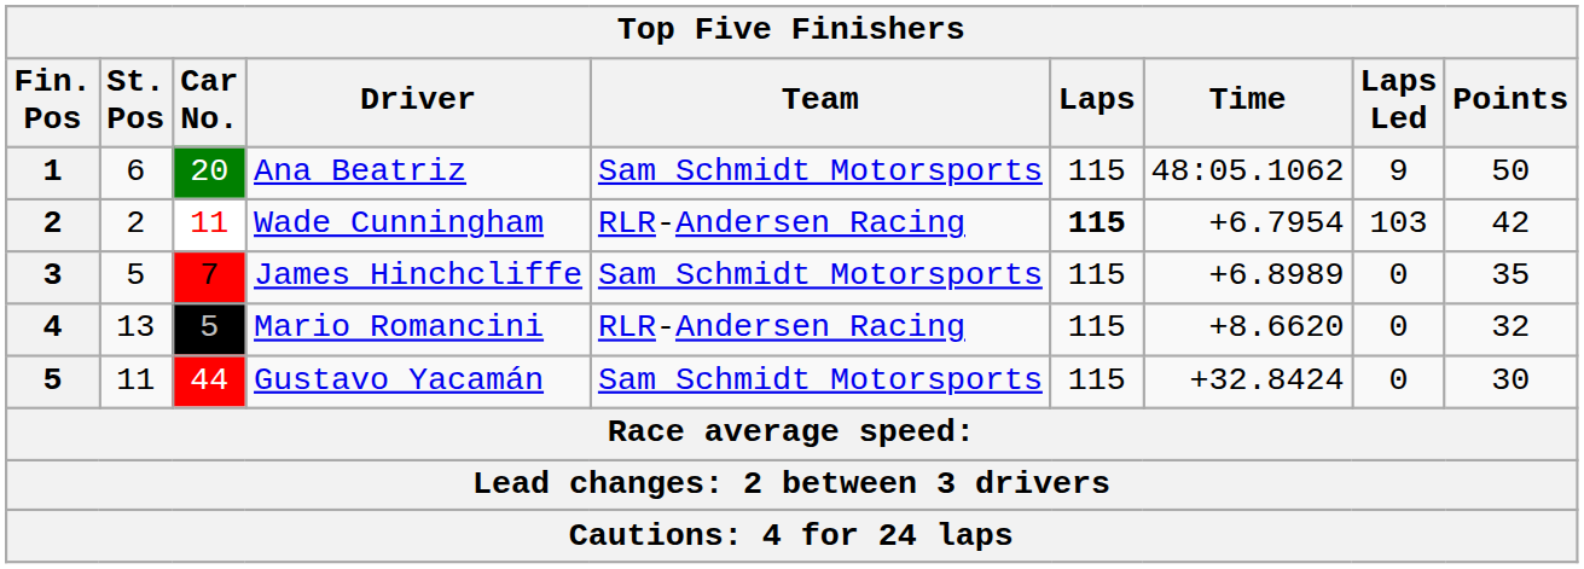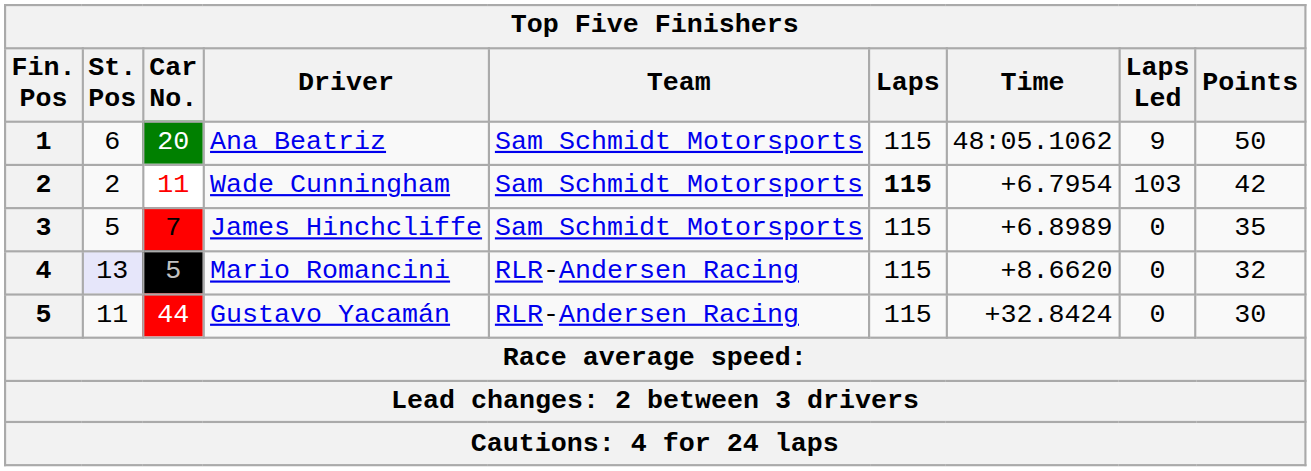 <table class="wikitable" style="font-size:95%;">
 <tr>
 <th colspan=9>Top Five Finishers</th>
 </tr>
 <tr>
 <th>Fin.<br>Pos</th>
 <th>St.<br>Pos</th>
 <th>Car<br>No.</th>
 <th>Driver</th>
 <th>Team</th>
 <th>Laps</th>
 <th>Time</th>
 <th>Laps<br>Led</th>
 <th>Points</th>
 </tr>
 <tr>
 <th>1</th>
 <td align=center>6</td>
 <td style="background:green; color:white;" align=center>20</td>
 <td> <a href='#'>Ana Beatriz</a></td>
 <td><a href='#'>Sam Schmidt Motorsports</a></td>
 <td align=center>115</td>
 <td align=right>48:05.1062</td>
 <td align=center>9</td>
 <td align=center>50</td>
 </tr>
 <tr>
 <th>2</th>
 <td align=center>2</td>
 <td style="background:white; color:red;" align=center>11</td>
 <td> <a href='#'>Wade Cunningham</a></td>
-<td><a href='#'>RLR</a>-<a href='#'>Andersen Racing</a></td>
+<td><a href='#'>Sam Schmidt Motorsports</a></td>
 <td align=center><strong>115</strong></td>
 <td align=right>+6.7954</td>
 <td align=center>103</td>
 <td align=center>42</td>
 </tr>
 <tr>
 <th>3</th>
 <td align=center>5</td>
 <td style="background:red; color:black;" align=center>7</td>
 <td> <a href='#'>James Hinchcliffe</a></td>
 <td><a href='#'>Sam Schmidt Motorsports</a></td>
 <td align=center>115</td>
 <td align=right>+6.8989</td>
 <td align=center>0</td>
 <td align=center>35</td>
 </tr>
 <tr>
 <th>4</th>
-<td align=center>13</td>
+<td align=center style="background: lavender;">13</td>
 <td style="background:black; color:silver;" align=center>5</td>
 <td> <a href='#'>Mario Romancini</a></td>
 <td><a href='#'>RLR</a>-<a href='#'>Andersen Racing</a></td>
 <td align=center>115</td>
 <td align=right>+8.6620</td>
 <td align=center>0</td>
 <td align=center>32</td>
 </tr>
 <tr>
 <th>5</th>
 <td align=center>11</td>
 <td style="background:red; color:white;" align=center>44</td>
 <td> <a href='#'>Gustavo Yacamán</a></td>
-<td><a href='#'>Sam Schmidt Motorsports</a></td>
+<td><a href='#'>RLR</a>-<a href='#'>Andersen Racing</a></td>
 <td align=center>115</td>
 <td align=right>+32.8424</td>
 <td align=center>0</td>
 <td align=center>30</td>
 </tr>
 <tr>
 <th colspan=9>Race average speed: </th>
 </tr>
 <tr>
 <th colspan=9>Lead changes: 2 between 3 drivers</th>
 </tr>
 <tr>
 <th colspan=9>Cautions: 4 for 24 laps</th>
 </tr>
 </table>
